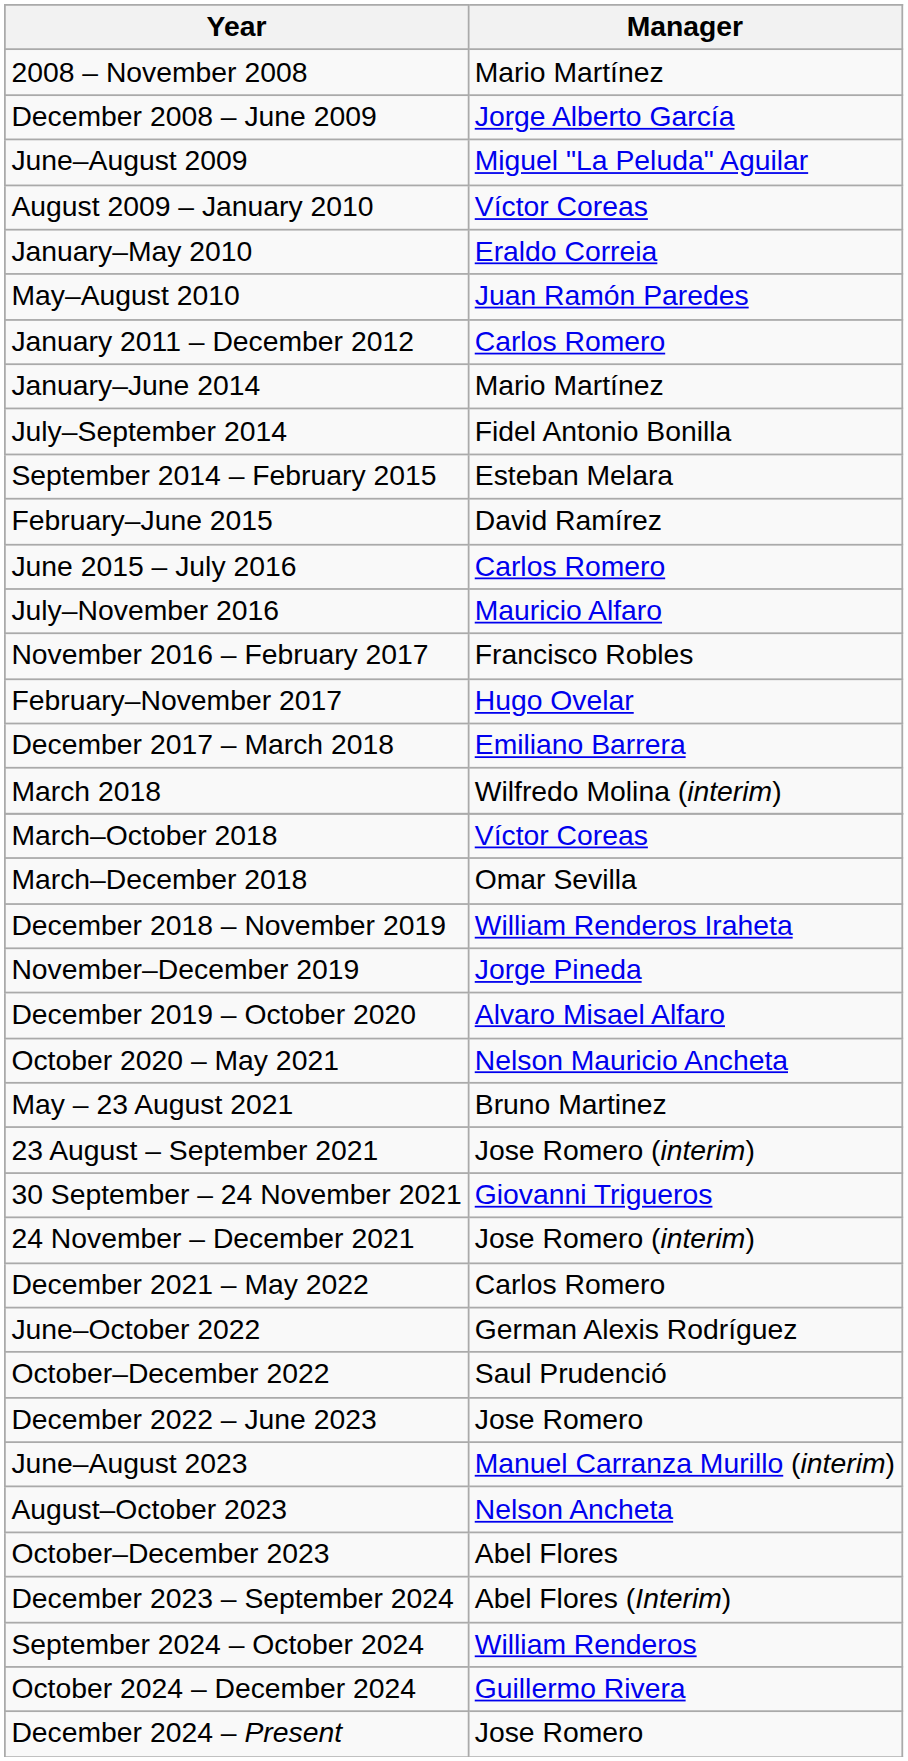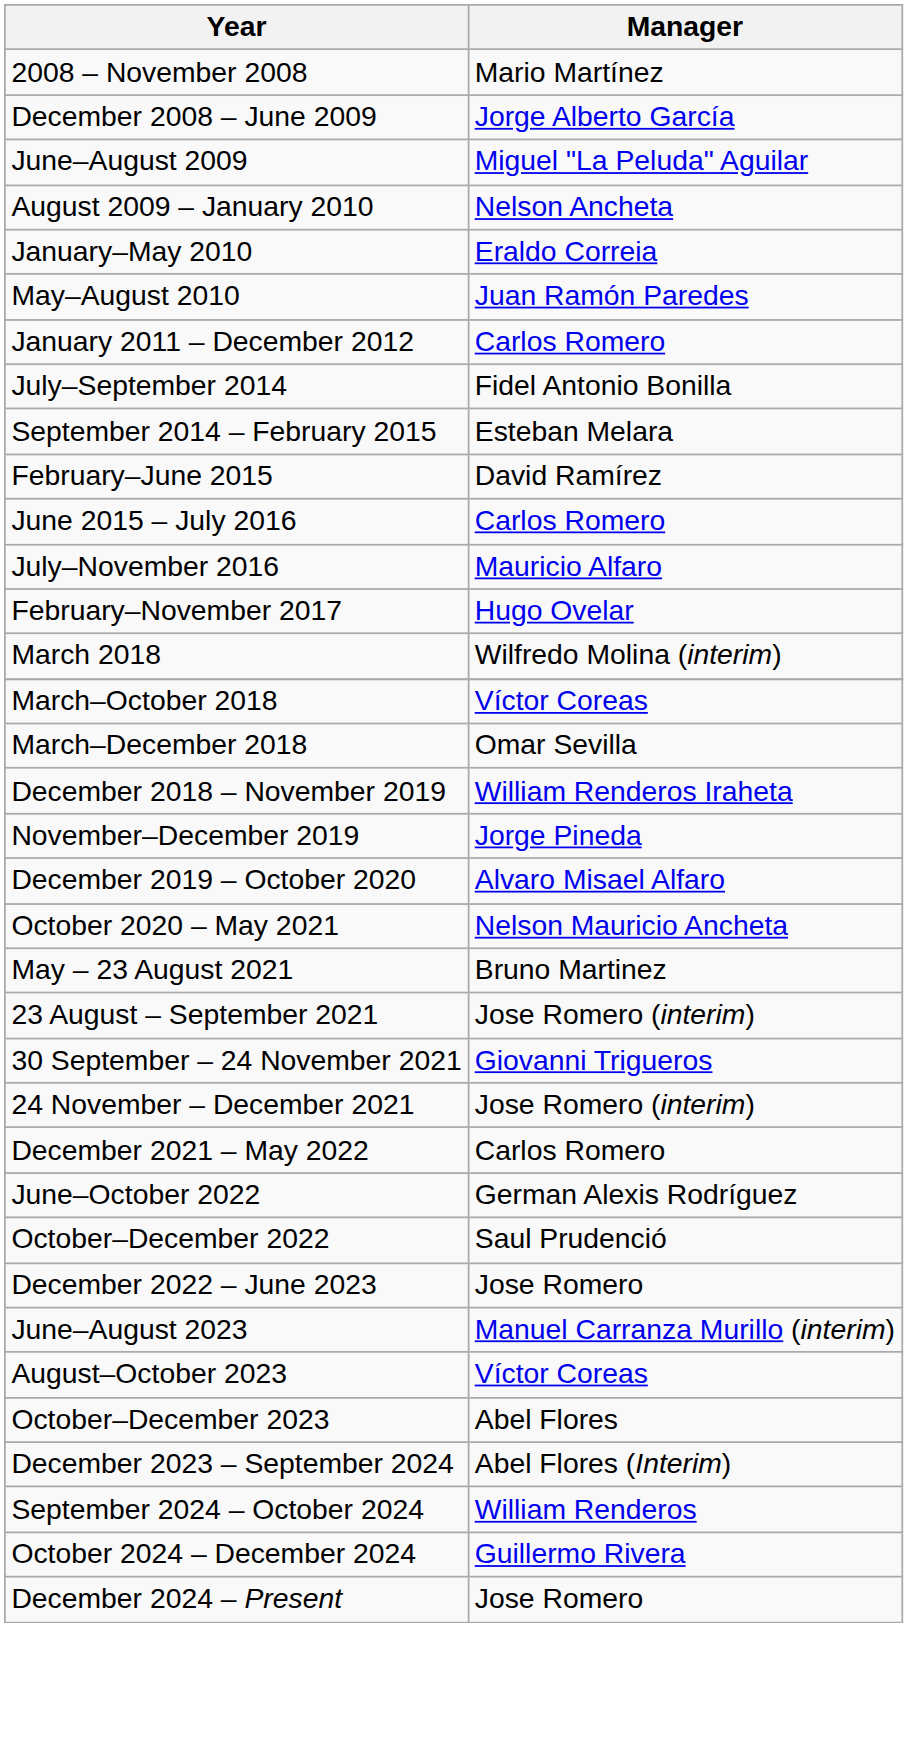 <table class="wikitable">
 <tr>
 <th>Year</th>
 <th>Manager</th>
 </tr>
 <tr>
 <td>2008 – November 2008</td>
 <td> Mario Martínez</td>
 </tr>
 <tr>
 <td>December 2008 – June 2009</td>
 <td> <a href='#'>Jorge Alberto García</a></td>
 </tr>
 <tr>
 <td>June–August 2009</td>
 <td> <a href='#'>Miguel "La Peluda" Aguilar</a></td>
 </tr>
 <tr>
 <td>August 2009 – January 2010</td>
-<td> <a href='#'>Víctor Coreas</a></td>
+<td> <a href='#'>Nelson Ancheta</a></td>
 </tr>
 <tr>
 <td>January–May 2010</td>
 <td> <a href='#'>Eraldo Correia</a></td>
 </tr>
 <tr>
 <td>May–August 2010</td>
 <td> <a href='#'>Juan Ramón Paredes</a></td>
 </tr>
 <tr>
 <td>January 2011 – December 2012</td>
 <td> <a href='#'>Carlos Romero</a></td>
-</tr>
-<tr>
-<td>January–June 2014</td>
-<td> Mario Martínez</td>
 </tr>
 <tr>
 <td>July–September 2014</td>
 <td> Fidel Antonio Bonilla</td>
 </tr>
 <tr>
 <td>September 2014 – February 2015</td>
 <td> Esteban Melara</td>
 </tr>
 <tr>
 <td>February–June 2015</td>
 <td> David Ramírez</td>
 </tr>
 <tr>
 <td>June 2015 – July 2016</td>
 <td> <a href='#'>Carlos Romero</a></td>
 </tr>
 <tr>
 <td>July–November 2016</td>
 <td> <a href='#'>Mauricio Alfaro</a></td>
 </tr>
 <tr>
-<td>November 2016 – February 2017</td>
-<td> Francisco Robles</td>
-</tr>
-<tr>
 <td>February–November 2017</td>
 <td> <a href='#'>Hugo Ovelar</a></td>
-</tr>
-<tr>
-<td>December 2017 – March 2018</td>
-<td> <a href='#'>Emiliano Barrera</a></td>
 </tr>
 <tr>
 <td>March 2018</td>
 <td> Wilfredo Molina (<em>interim</em>)</td>
 </tr>
 <tr>
 </tr>
 <tr>
 <td>March–October 2018</td>
 <td> <a href='#'>Víctor Coreas</a></td>
 </tr>
 <tr>
 <td>March–December 2018</td>
 <td> Omar Sevilla</td>
 </tr>
 <tr>
 <td>December 2018 – November 2019</td>
 <td> <a href='#'>William Renderos Iraheta</a></td>
 </tr>
 <tr>
 <td>November–December 2019</td>
 <td> <a href='#'>Jorge Pineda</a></td>
 </tr>
 <tr>
 <td>December 2019 – October 2020</td>
 <td> <a href='#'>Alvaro Misael Alfaro</a></td>
 </tr>
 <tr>
 <td>October 2020 – May 2021</td>
 <td> <a href='#'>Nelson Mauricio Ancheta</a></td>
 </tr>
 <tr>
 <td>May – 23 August 2021</td>
 <td> Bruno Martinez</td>
 </tr>
 <tr>
 <td>23 August – September 2021</td>
 <td> Jose Romero (<em>interim</em>)</td>
 </tr>
 <tr>
 <td>30 September – 24 November 2021</td>
 <td> <a href='#'>Giovanni Trigueros</a></td>
 </tr>
 <tr>
 <td>24 November – December 2021</td>
 <td> Jose Romero (<em>interim</em>)</td>
 </tr>
 <tr>
 <td>December 2021 – May 2022</td>
 <td> Carlos Romero</td>
 </tr>
 <tr>
 <td>June–October 2022</td>
 <td> German Alexis Rodríguez</td>
 </tr>
 <tr>
 <td>October–December 2022</td>
 <td> Saul Prudenció</td>
 </tr>
 <tr>
 <td>December 2022 – June 2023</td>
 <td> Jose Romero</td>
 </tr>
 <tr>
 <td>June–August 2023</td>
 <td> <a href='#'>Manuel Carranza Murillo</a> (<em>interim</em>)</td>
 </tr>
 <tr>
 <td>August–October 2023</td>
-<td> <a href='#'>Nelson Ancheta</a></td>
+<td> <a href='#'>Víctor Coreas</a></td>
 </tr>
 <tr>
 <td>October–December 2023</td>
 <td> Abel Flores</td>
 </tr>
 <tr>
 <td>December 2023 – September 2024</td>
 <td> Abel Flores (<em>Interim</em>)</td>
 </tr>
 <tr>
 <td>September 2024 – October 2024</td>
 <td> <a href='#'>William Renderos</a></td>
 </tr>
 <tr>
 <td>October 2024 – December 2024</td>
 <td> <a href='#'>Guillermo Rivera</a></td>
 </tr>
 <tr>
 <td>December 2024 – <em>Present</em></td>
 <td> Jose Romero</td>
 </tr>
 </table>
